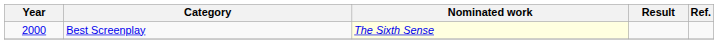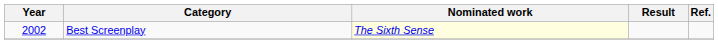 <table class=wikitable>
 <tr>
 <th scope="col" style="width:5em;">Year</th>
 <th scope="col" style="width:26em;">Category</th>
 <th scope="col" style="width:25em;">Nominated work</th>
 <th scope="col" style="width:5em;">Result</th>
 <th>Ref.</th>
 </tr>
 <tr>
-<td style="text-align:center;"><a href='#'>2000</a></td>
+<td style="text-align:center;"><a href='#'>2002</a></td>
 <td><a href='#'>Best Screenplay</a></td>
 <td style="background: lightyellow;"><em><a href='#'>The Sixth Sense</a></em></td>
 <td></td>
 <td style="text-align:center;"></td>
 </tr>
 <tr>
 </tr>
 </table>
